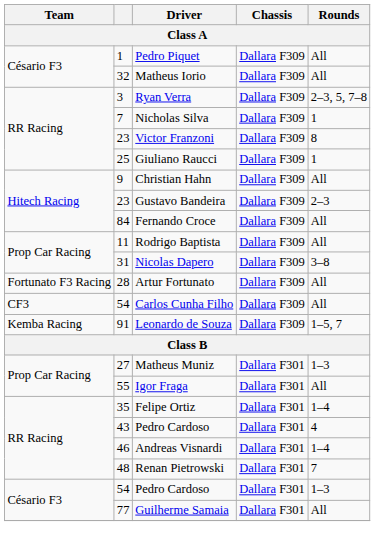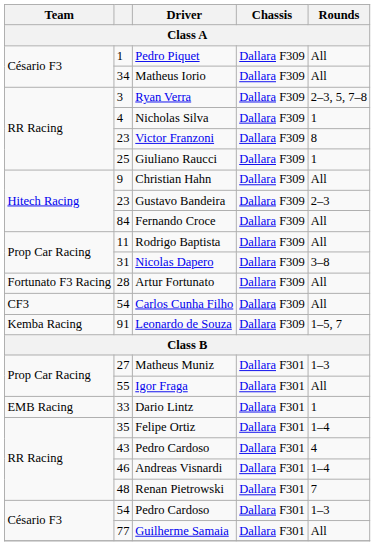 <table class="wikitable" style="font-size: 85%">
 <tr>
 <th>Team</th>
 <th></th>
 <th>Driver</th>
 <th>Chassis</th>
 <th>Rounds</th>
 </tr>
 <tr>
 <th colspan=5>Class A</th>
 </tr>
 <tr>
 <td rowspan=2> Césario F3</td>
 <td>1</td>
 <td> <a href='#'>Pedro Piquet</a></td>
 <td><a href='#'>Dallara</a> F309</td>
 <td>All</td>
 </tr>
 <tr>
-<td>32</td>
+<td>34</td>
 <td> Matheus Iorio</td>
 <td><a href='#'>Dallara</a> F309</td>
 <td>All</td>
 </tr>
 <tr>
 <td rowspan=4> RR Racing</td>
 <td>3</td>
 <td> <a href='#'>Ryan Verra</a></td>
 <td><a href='#'>Dallara</a> F309</td>
 <td>2–3, 5, 7–8</td>
 </tr>
 <tr>
-<td>7</td>
+<td>4</td>
 <td> Nicholas Silva</td>
 <td><a href='#'>Dallara</a> F309</td>
 <td>1</td>
 </tr>
 <tr>
 <td>23</td>
 <td> <a href='#'>Victor Franzoni</a></td>
 <td><a href='#'>Dallara</a> F309</td>
 <td>8</td>
 </tr>
 <tr>
 <td>25</td>
 <td> Giuliano Raucci</td>
 <td><a href='#'>Dallara</a> F309</td>
 <td>1</td>
 </tr>
 <tr>
 <td rowspan=3> <a href='#'>Hitech Racing</a></td>
 <td>9</td>
 <td> Christian Hahn</td>
 <td><a href='#'>Dallara</a> F309</td>
 <td>All</td>
 </tr>
 <tr>
 <td>23</td>
 <td> Gustavo Bandeira</td>
 <td><a href='#'>Dallara</a> F309</td>
 <td>2–3</td>
 </tr>
 <tr>
 <td>84</td>
 <td> Fernando Croce</td>
 <td><a href='#'>Dallara</a> F309</td>
 <td>All</td>
 </tr>
 <tr>
 <td rowspan=2> Prop Car Racing</td>
 <td>11</td>
 <td> Rodrigo Baptista</td>
 <td><a href='#'>Dallara</a> F309</td>
 <td>All</td>
 </tr>
 <tr>
 <td>31</td>
 <td> <a href='#'>Nicolas Dapero</a></td>
 <td><a href='#'>Dallara</a> F309</td>
 <td>3–8</td>
 </tr>
 <tr>
 <td> Fortunato F3 Racing</td>
 <td>28</td>
 <td> Artur Fortunato</td>
 <td><a href='#'>Dallara</a> F309</td>
 <td>All</td>
 </tr>
 <tr>
 <td> CF3</td>
 <td>54</td>
 <td> <a href='#'>Carlos Cunha Filho</a></td>
 <td><a href='#'>Dallara</a> F309</td>
 <td>All</td>
 </tr>
 <tr>
 <td> Kemba Racing</td>
 <td>91</td>
 <td> <a href='#'>Leonardo de Souza</a></td>
 <td><a href='#'>Dallara</a> F309</td>
 <td>1–5, 7</td>
 </tr>
 <tr>
 <th colspan=5>Class B</th>
 </tr>
 <tr>
 <td rowspan=2> Prop Car Racing</td>
 <td>27</td>
 <td> Matheus Muniz</td>
 <td><a href='#'>Dallara</a> F301</td>
 <td>1–3</td>
 </tr>
 <tr>
 <td>55</td>
 <td> <a href='#'>Igor Fraga</a></td>
 <td><a href='#'>Dallara</a> F301</td>
 <td>All</td>
 </tr>
 <tr>
+<td> EMB Racing</td>
+<td>33</td>
+<td> Dario Lintz</td>
+<td><a href='#'>Dallara</a> F301</td>
+<td>1</td>
+</tr>
+<tr>
 <td rowspan=4> RR Racing</td>
 <td>35</td>
 <td> Felipe Ortiz</td>
 <td><a href='#'>Dallara</a> F301</td>
 <td>1–4</td>
 </tr>
 <tr>
 <td>43</td>
 <td> Pedro Cardoso</td>
 <td><a href='#'>Dallara</a> F301</td>
 <td>4</td>
 </tr>
 <tr>
 <td>46</td>
 <td> Andreas Visnardi</td>
 <td><a href='#'>Dallara</a> F301</td>
 <td>1–4</td>
 </tr>
 <tr>
 <td>48</td>
 <td> Renan Pietrowski</td>
 <td><a href='#'>Dallara</a> F301</td>
 <td>7</td>
 </tr>
 <tr>
 <td rowspan=2> Césario F3</td>
 <td>54</td>
 <td> Pedro Cardoso</td>
 <td><a href='#'>Dallara</a> F301</td>
 <td>1–3</td>
 </tr>
 <tr>
 <td>77</td>
 <td> <a href='#'>Guilherme Samaia</a></td>
 <td><a href='#'>Dallara</a> F301</td>
 <td>All</td>
 </tr>
 <tr>
 </tr>
 </table>
